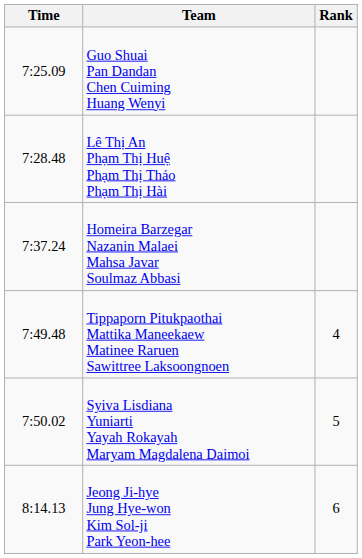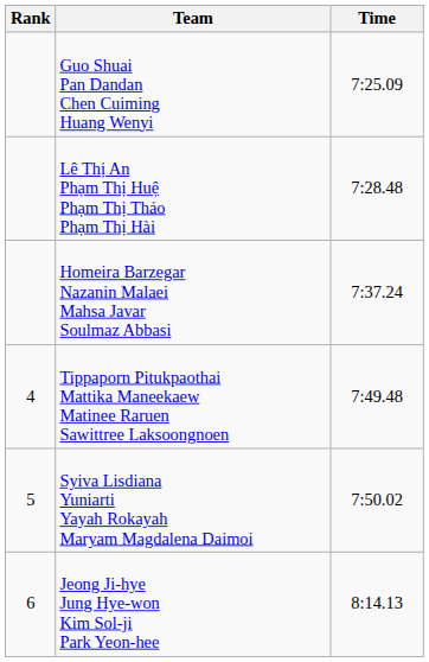 <table class=wikitable style="text-align:center">
 <tr>
+<th width=40>Rank</th>
+<th width=250>Team</th>
 <th width=80>Time</th>
-<th width=250>Team</th>
-<th width=40>Rank</th>
 </tr>
 <tr>
+<td></td>
+<td align=left><br><a href='#'>Guo Shuai</a><br><a href='#'>Pan Dandan</a><br><a href='#'>Chen Cuiming</a><br><a href='#'>Huang Wenyi</a></td>
 <td>7:25.09</td>
-<td align=left><br><a href='#'>Guo Shuai</a><br><a href='#'>Pan Dandan</a><br><a href='#'>Chen Cuiming</a><br><a href='#'>Huang Wenyi</a></td>
-<td></td>
 </tr>
 <tr>
+<td></td>
+<td align=left><br><a href='#'>Lê Thị An</a><br><a href='#'>Phạm Thị Huệ</a><br><a href='#'>Phạm Thị Thảo</a><br><a href='#'>Phạm Thị Hài</a></td>
 <td>7:28.48</td>
-<td align=left><br><a href='#'>Lê Thị An</a><br><a href='#'>Phạm Thị Huệ</a><br><a href='#'>Phạm Thị Thảo</a><br><a href='#'>Phạm Thị Hài</a></td>
-<td></td>
 </tr>
 <tr>
+<td></td>
+<td align=left><br><a href='#'>Homeira Barzegar</a><br><a href='#'>Nazanin Malaei</a><br><a href='#'>Mahsa Javar</a><br><a href='#'>Soulmaz Abbasi</a></td>
 <td>7:37.24</td>
-<td align=left><br><a href='#'>Homeira Barzegar</a><br><a href='#'>Nazanin Malaei</a><br><a href='#'>Mahsa Javar</a><br><a href='#'>Soulmaz Abbasi</a></td>
-<td></td>
 </tr>
 <tr>
+<td>4</td>
+<td align=left><br><a href='#'>Tippaporn Pitukpaothai</a><br><a href='#'>Mattika Maneekaew</a><br><a href='#'>Matinee Raruen</a><br><a href='#'>Sawittree Laksoongnoen</a></td>
 <td>7:49.48</td>
-<td align=left><br><a href='#'>Tippaporn Pitukpaothai</a><br><a href='#'>Mattika Maneekaew</a><br><a href='#'>Matinee Raruen</a><br><a href='#'>Sawittree Laksoongnoen</a></td>
-<td>4</td>
 </tr>
 <tr>
+<td>5</td>
+<td align=left><br><a href='#'>Syiva Lisdiana</a><br><a href='#'>Yuniarti</a><br><a href='#'>Yayah Rokayah</a><br><a href='#'>Maryam Magdalena Daimoi</a></td>
 <td>7:50.02</td>
-<td align=left><br><a href='#'>Syiva Lisdiana</a><br><a href='#'>Yuniarti</a><br><a href='#'>Yayah Rokayah</a><br><a href='#'>Maryam Magdalena Daimoi</a></td>
-<td>5</td>
 </tr>
 <tr>
+<td>6</td>
+<td align=left><br><a href='#'>Jeong Ji-hye</a><br><a href='#'>Jung Hye-won</a><br><a href='#'>Kim Sol-ji</a><br><a href='#'>Park Yeon-hee</a></td>
 <td>8:14.13</td>
-<td align=left><br><a href='#'>Jeong Ji-hye</a><br><a href='#'>Jung Hye-won</a><br><a href='#'>Kim Sol-ji</a><br><a href='#'>Park Yeon-hee</a></td>
-<td>6</td>
 </tr>
 </table>
